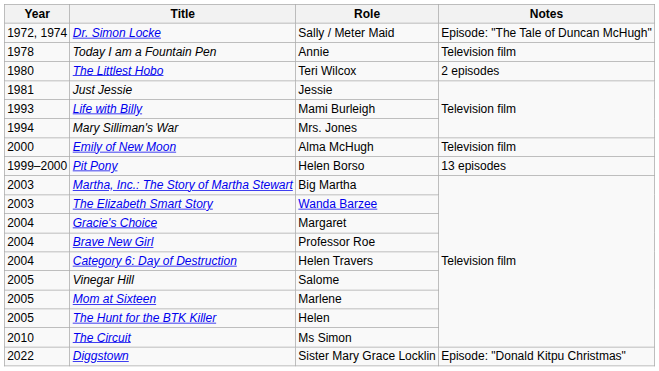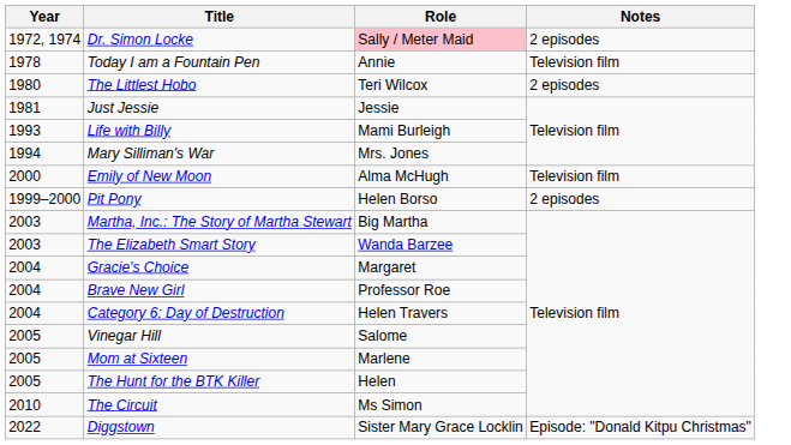 <table class="wikitable sortable">
 <tr>
 <th>Year</th>
 <th>Title</th>
 <th>Role</th>
 <th>Notes</th>
 </tr>
 <tr>
 <td>1972, 1974</td>
 <td><em><a href='#'>Dr. Simon Locke</a></em></td>
-<td>Sally / Meter Maid</td>
-<td>Episode: "The Tale of Duncan McHugh"</td>
+<td style="background: pink;">Sally / Meter Maid</td>
+<td>2 episodes</td>
 </tr>
 <tr>
 <td>1978</td>
 <td><em>Today I am a Fountain Pen</em></td>
 <td>Annie</td>
 <td>Television film</td>
 </tr>
 <tr>
 <td>1980</td>
 <td data-sort-value="Littlest Hobo, The"><em><a href='#'>The Littlest Hobo</a></em></td>
 <td>Teri Wilcox</td>
 <td>2 episodes</td>
 </tr>
 <tr>
 <td>1981</td>
 <td><em>Just Jessie</em></td>
 <td>Jessie</td>
 <td rowspan="3">Television film</td>
 </tr>
 <tr>
 <td>1993</td>
 <td><em><a href='#'>Life with Billy</a></em></td>
 <td>Mami Burleigh</td>
 </tr>
 <tr>
 <td>1994</td>
 <td><em>Mary Silliman's War</em></td>
 <td>Mrs. Jones</td>
 </tr>
 <tr>
 <td>2000</td>
 <td><a href='#'><em>Emily of New Moon</em></a></td>
 <td>Alma McHugh</td>
 <td>Television film</td>
 </tr>
 <tr>
 <td>1999–2000</td>
 <td><a href='#'><em>Pit Pony</em></a></td>
 <td>Helen Borso</td>
-<td>13 episodes</td>
+<td>2 episodes</td>
 </tr>
 <tr>
 <td>2003</td>
 <td><em><a href='#'>Martha, Inc.: The Story of Martha Stewart</a></em></td>
 <td>Big Martha</td>
 <td rowspan="9">Television film</td>
 </tr>
 <tr>
 <td>2003</td>
 <td data-sort-value="Elizabeth Smart Story, The"><em><a href='#'>The Elizabeth Smart Story</a></em></td>
 <td><a href='#'>Wanda Barzee</a></td>
 </tr>
 <tr>
 <td>2004</td>
 <td><em><a href='#'>Gracie's Choice</a></em></td>
 <td>Margaret</td>
 </tr>
 <tr>
 <td>2004</td>
 <td><em><a href='#'>Brave New Girl</a></em></td>
 <td>Professor Roe</td>
 </tr>
 <tr>
 <td>2004</td>
 <td><em><a href='#'>Category 6: Day of Destruction</a></em></td>
 <td>Helen Travers</td>
 </tr>
 <tr>
 <td>2005</td>
 <td><em>Vinegar Hill</em></td>
 <td>Salome</td>
 </tr>
 <tr>
 <td>2005</td>
 <td><em><a href='#'>Mom at Sixteen</a></em></td>
 <td>Marlene</td>
 </tr>
 <tr>
 <td>2005</td>
 <td data-sort-value="Hunt for the BTK Killer, The"><em><a href='#'>The Hunt for the BTK Killer</a></em></td>
 <td>Helen</td>
 </tr>
 <tr>
 <td>2010</td>
 <td data-sort-value="Circuit, The"><a href='#'><em>The Circuit</em></a></td>
 <td>Ms Simon</td>
 </tr>
 <tr>
 <td>2022</td>
 <td><a href='#'><em>Diggstown</em></a></td>
 <td>Sister Mary Grace Locklin</td>
 <td>Episode: "Donald Kitpu Christmas"</td>
 </tr>
 </table>
